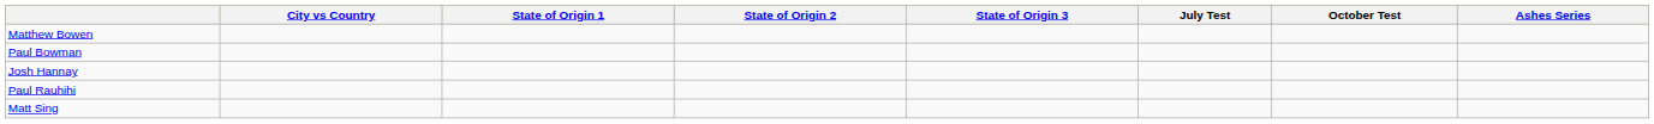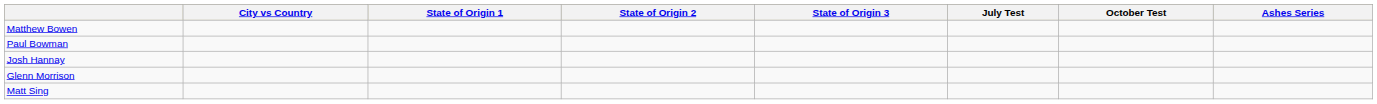 <table class="wikitable"  style="width:100%; font-size:90%;">
 <tr style="background:#bdb76b;">
 <th></th>
 <th><a href='#'>City vs Country</a></th>
 <th><a href='#'>State of Origin 1</a></th>
 <th><a href='#'>State of Origin 2</a></th>
 <th><a href='#'>State of Origin 3</a></th>
 <th>July Test</th>
 <th>October Test</th>
 <th><a href='#'>Ashes Series</a></th>
 </tr>
 <tr>
 <td><a href='#'>Matthew Bowen</a></td>
 <td></td>
 <td></td>
 <td></td>
 <td></td>
 <td></td>
 <td></td>
 <td></td>
 </tr>
 <tr>
 <td><a href='#'>Paul Bowman</a></td>
 <td></td>
 <td></td>
 <td></td>
 <td></td>
 <td></td>
 <td></td>
 <td></td>
 </tr>
 <tr>
 <td><a href='#'>Josh Hannay</a></td>
 <td></td>
 <td></td>
 <td></td>
 <td></td>
 <td></td>
 <td></td>
 <td></td>
 </tr>
 <tr>
-<td><a href='#'>Paul Rauhihi</a></td>
+<td><a href='#'>Glenn Morrison</a></td>
 <td></td>
 <td></td>
 <td></td>
 <td></td>
 <td></td>
 <td></td>
 <td></td>
 </tr>
 <tr>
 <td><a href='#'>Matt Sing</a></td>
 <td></td>
 <td></td>
 <td></td>
 <td></td>
 <td></td>
 <td></td>
 <td></td>
 </tr>
 </table>
